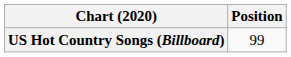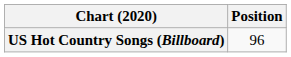 <table class="wikitable plainrowheaders" style="text-align:center">
 <tr>
 <th scope="col">Chart (2020)</th>
 <th scope="col">Position</th>
 </tr>
 <tr>
 <th scope="row">US Hot Country Songs (<em>Billboard</em>)</th>
-<td>99</td>
+<td>96</td>
 </tr>
 </table>
